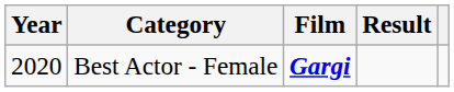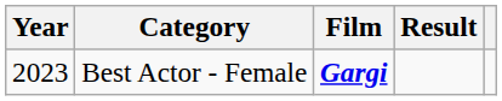 <table class="wikitable sortable plainrowheaders">
 <tr>
 <th scope="col">Year</th>
 <th scope="col">Category</th>
 <th scope="col">Film</th>
 <th scope="col">Result</th>
 <th scope="col" class="unsortable"></th>
 </tr>
 <tr>
-<td>2020</td>
+<td>2023</td>
 <td>Best Actor - Female</td>
 <td><strong><em><a href='#'>Gargi</a></em></strong></td>
 <td></td>
 <td style="text-align:center;"></td>
 </tr>
 </table>
